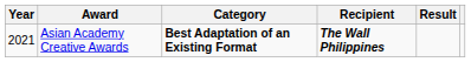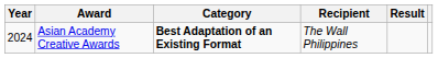 <table class="wikitable">
 <tr>
 <th>Year</th>
 <th>Award</th>
 <th>Category</th>
 <th>Recipient</th>
 <th>Result</th>
 <th></th>
 </tr>
 <tr>
-<td>2021</td>
+<td>2024</td>
 <td><a href='#'>Asian Academy Creative Awards</a></td>
 <td><strong>Best Adaptation of an Existing Format</strong></td>
-<td><strong><em>The Wall Philippines</em></strong></td>
+<td><em>The Wall Philippines</em></td>
 <td></td>
 <td></td>
 </tr>
 </table>
